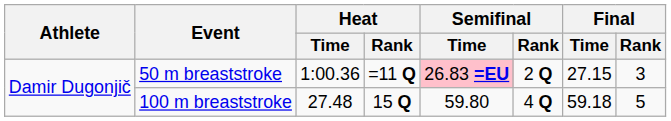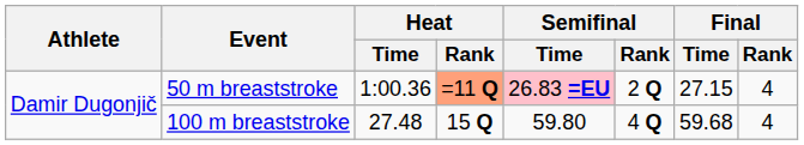 <table class=wikitable style="font-size:90%">
 <tr>
 <th rowspan="2">Athlete</th>
 <th rowspan="2">Event</th>
 <th colspan="2">Heat</th>
 <th colspan="2">Semifinal</th>
 <th colspan="2">Final</th>
 </tr>
 <tr style="font-size:95%">
 <th>Time</th>
 <th>Rank</th>
 <th>Time</th>
 <th>Rank</th>
 <th>Time</th>
 <th>Rank</th>
 </tr>
 <tr align=center>
 <td align=left rowspan=2><a href='#'>Damir Dugonjič</a></td>
 <td align=left><a href='#'>50 m breaststroke</a></td>
 <td>1:00.36</td>
-<td>=11 <strong>Q</strong></td>
+<td style="background: lightsalmon;">=11 <strong>Q</strong></td>
 <td style="background: pink;">26.83 <strong><a href='#'>=EU</a></strong></td>
 <td>2 <strong>Q</strong></td>
 <td>27.15</td>
-<td>3</td>
+<td>4</td>
 </tr>
 <tr align=center>
 <td align=left><a href='#'>100 m breaststroke</a></td>
 <td>27.48</td>
 <td>15 <strong>Q</strong></td>
 <td>59.80</td>
 <td>4 <strong>Q</strong></td>
-<td>59.18</td>
-<td>5</td>
+<td>59.68</td>
+<td>4</td>
 </tr>
 </table>
